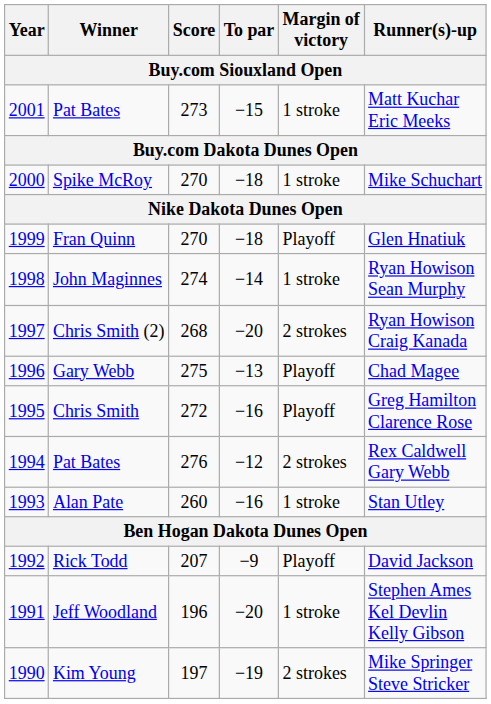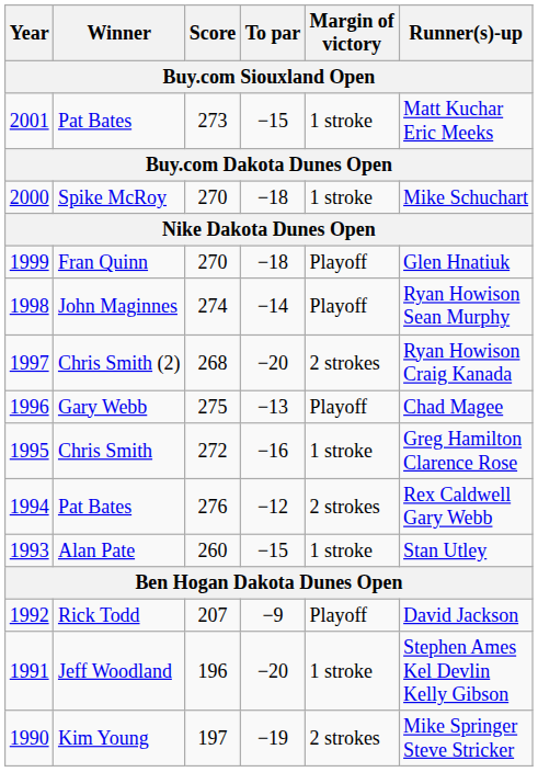 <table class=wikitable style=font-size:95%>
 <tr>
 <th>Year</th>
 <th>Winner</th>
 <th>Score</th>
 <th>To par</th>
 <th>Margin of<br>victory</th>
 <th>Runner(s)-up</th>
 </tr>
 <tr>
 <th colspan=7>Buy.com Siouxland Open</th>
 </tr>
 <tr>
 <td><a href='#'>2001</a></td>
 <td> <a href='#'>Pat Bates</a></td>
 <td align=center>273</td>
 <td align=center>−15</td>
 <td>1 stroke</td>
 <td> <a href='#'>Matt Kuchar</a><br> <a href='#'>Eric Meeks</a></td>
 </tr>
 <tr>
 <th colspan=7>Buy.com Dakota Dunes Open</th>
 </tr>
 <tr>
 <td><a href='#'>2000</a></td>
 <td> <a href='#'>Spike McRoy</a></td>
 <td align=center>270</td>
 <td align=center>−18</td>
 <td>1 stroke</td>
 <td> <a href='#'>Mike Schuchart</a></td>
 </tr>
 <tr>
 <th colspan=7>Nike Dakota Dunes Open</th>
 </tr>
 <tr>
 <td><a href='#'>1999</a></td>
 <td> <a href='#'>Fran Quinn</a></td>
 <td align=center>270</td>
 <td align=center>−18</td>
 <td>Playoff</td>
 <td> <a href='#'>Glen Hnatiuk</a></td>
 </tr>
 <tr>
 <td><a href='#'>1998</a></td>
 <td> <a href='#'>John Maginnes</a></td>
 <td align=center>274</td>
 <td align=center>−14</td>
-<td>1 stroke</td>
+<td>Playoff</td>
 <td> <a href='#'>Ryan Howison</a><br> <a href='#'>Sean Murphy</a></td>
 </tr>
 <tr>
 <td><a href='#'>1997</a></td>
 <td> <a href='#'>Chris Smith</a> (2)</td>
 <td align=center>268</td>
 <td align=center>−20</td>
 <td>2 strokes</td>
 <td> <a href='#'>Ryan Howison</a><br> <a href='#'>Craig Kanada</a></td>
 </tr>
 <tr>
 <td><a href='#'>1996</a></td>
 <td> <a href='#'>Gary Webb</a></td>
 <td align=center>275</td>
 <td align=center>−13</td>
 <td>Playoff</td>
 <td> <a href='#'>Chad Magee</a></td>
 </tr>
 <tr>
 <td><a href='#'>1995</a></td>
 <td> <a href='#'>Chris Smith</a></td>
 <td align=center>272</td>
 <td align=center>−16</td>
-<td>Playoff</td>
+<td>1 stroke</td>
 <td> <a href='#'>Greg Hamilton</a><br> <a href='#'>Clarence Rose</a></td>
 </tr>
 <tr>
 <td><a href='#'>1994</a></td>
 <td> <a href='#'>Pat Bates</a></td>
 <td align=center>276</td>
 <td align=center>−12</td>
 <td>2 strokes</td>
 <td> <a href='#'>Rex Caldwell</a><br> <a href='#'>Gary Webb</a></td>
 </tr>
 <tr>
 <td><a href='#'>1993</a></td>
 <td> <a href='#'>Alan Pate</a></td>
 <td align=center>260</td>
-<td align=center>−16</td>
+<td align=center>−15</td>
 <td>1 stroke</td>
 <td> <a href='#'>Stan Utley</a></td>
 </tr>
 <tr>
 <th colspan=7>Ben Hogan Dakota Dunes Open</th>
 </tr>
 <tr>
 <td><a href='#'>1992</a></td>
 <td> <a href='#'>Rick Todd</a></td>
 <td align=center>207</td>
 <td align=center>−9</td>
 <td>Playoff</td>
 <td> <a href='#'>David Jackson</a></td>
 </tr>
 <tr>
 <td><a href='#'>1991</a></td>
 <td> <a href='#'>Jeff Woodland</a></td>
 <td align=center>196</td>
 <td align=center>−20</td>
 <td>1 stroke</td>
 <td> <a href='#'>Stephen Ames</a><br> <a href='#'>Kel Devlin</a><br> <a href='#'>Kelly Gibson</a></td>
 </tr>
 <tr>
 <td><a href='#'>1990</a></td>
 <td> <a href='#'>Kim Young</a></td>
 <td align=center>197</td>
 <td align=center>−19</td>
 <td>2 strokes</td>
 <td> <a href='#'>Mike Springer</a><br> <a href='#'>Steve Stricker</a></td>
 </tr>
 </table>
